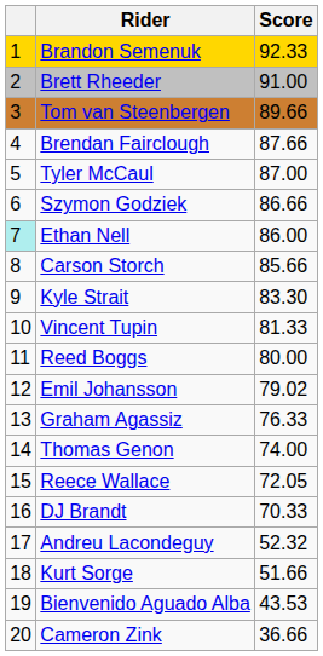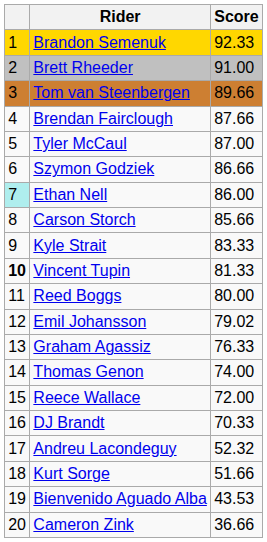 <table class="wikitable">
 <tr>
 <th></th>
 <th>Rider</th>
 <th>Score</th>
 </tr>
 <tr style="background:gold">
 <td>1</td>
 <td> <a href='#'>Brandon Semenuk</a></td>
 <td>92.33</td>
 </tr>
 <tr style="background:silver;">
 <td>2</td>
 <td> <a href='#'>Brett Rheeder</a></td>
 <td>91.00</td>
 </tr>
 <tr style="background:#cd7f32;">
 <td>3</td>
 <td> <a href='#'>Tom van Steenbergen</a></td>
 <td>89.66</td>
 </tr>
 <tr>
 <td>4</td>
 <td> <a href='#'>Brendan Fairclough</a></td>
 <td>87.66</td>
 </tr>
 <tr>
 <td>5</td>
 <td> <a href='#'>Tyler McCaul</a></td>
 <td>87.00</td>
 </tr>
 <tr>
 <td>6</td>
 <td> <a href='#'>Szymon Godziek</a></td>
 <td>86.66</td>
 </tr>
 <tr>
 <td style="background: paleturquoise;">7</td>
 <td> <a href='#'>Ethan Nell</a></td>
 <td>86.00</td>
 </tr>
 <tr>
 <td>8</td>
 <td> <a href='#'>Carson Storch</a></td>
 <td>85.66</td>
 </tr>
 <tr>
 <td>9</td>
 <td> <a href='#'>Kyle Strait</a></td>
-<td>83.30</td>
+<td>83.33</td>
 </tr>
 <tr>
-<td>10</td>
+<td><strong>10</strong></td>
 <td> <a href='#'>Vincent Tupin</a></td>
 <td>81.33</td>
 </tr>
 <tr>
 <td>11</td>
 <td> <a href='#'>Reed Boggs</a></td>
 <td>80.00</td>
 </tr>
 <tr>
 <td>12</td>
 <td> <a href='#'>Emil Johansson</a></td>
 <td>79.02</td>
 </tr>
 <tr>
 <td>13</td>
 <td> <a href='#'>Graham Agassiz</a></td>
 <td>76.33</td>
 </tr>
 <tr>
 <td>14</td>
 <td> <a href='#'>Thomas Genon</a></td>
 <td>74.00</td>
 </tr>
 <tr>
 <td>15</td>
 <td> <a href='#'>Reece Wallace</a></td>
-<td>72.05</td>
+<td>72.00</td>
 </tr>
 <tr>
 <td>16</td>
 <td> <a href='#'>DJ Brandt</a></td>
 <td>70.33</td>
 </tr>
 <tr>
 <td>17</td>
 <td> <a href='#'>Andreu Lacondeguy</a></td>
 <td>52.32</td>
 </tr>
 <tr>
 <td>18</td>
 <td> <a href='#'>Kurt Sorge</a></td>
 <td>51.66</td>
 </tr>
 <tr>
 <td>19</td>
 <td> <a href='#'>Bienvenido Aguado Alba</a></td>
 <td>43.53</td>
 </tr>
 <tr>
 <td>20</td>
 <td> <a href='#'>Cameron Zink</a></td>
 <td>36.66</td>
 </tr>
 </table>
